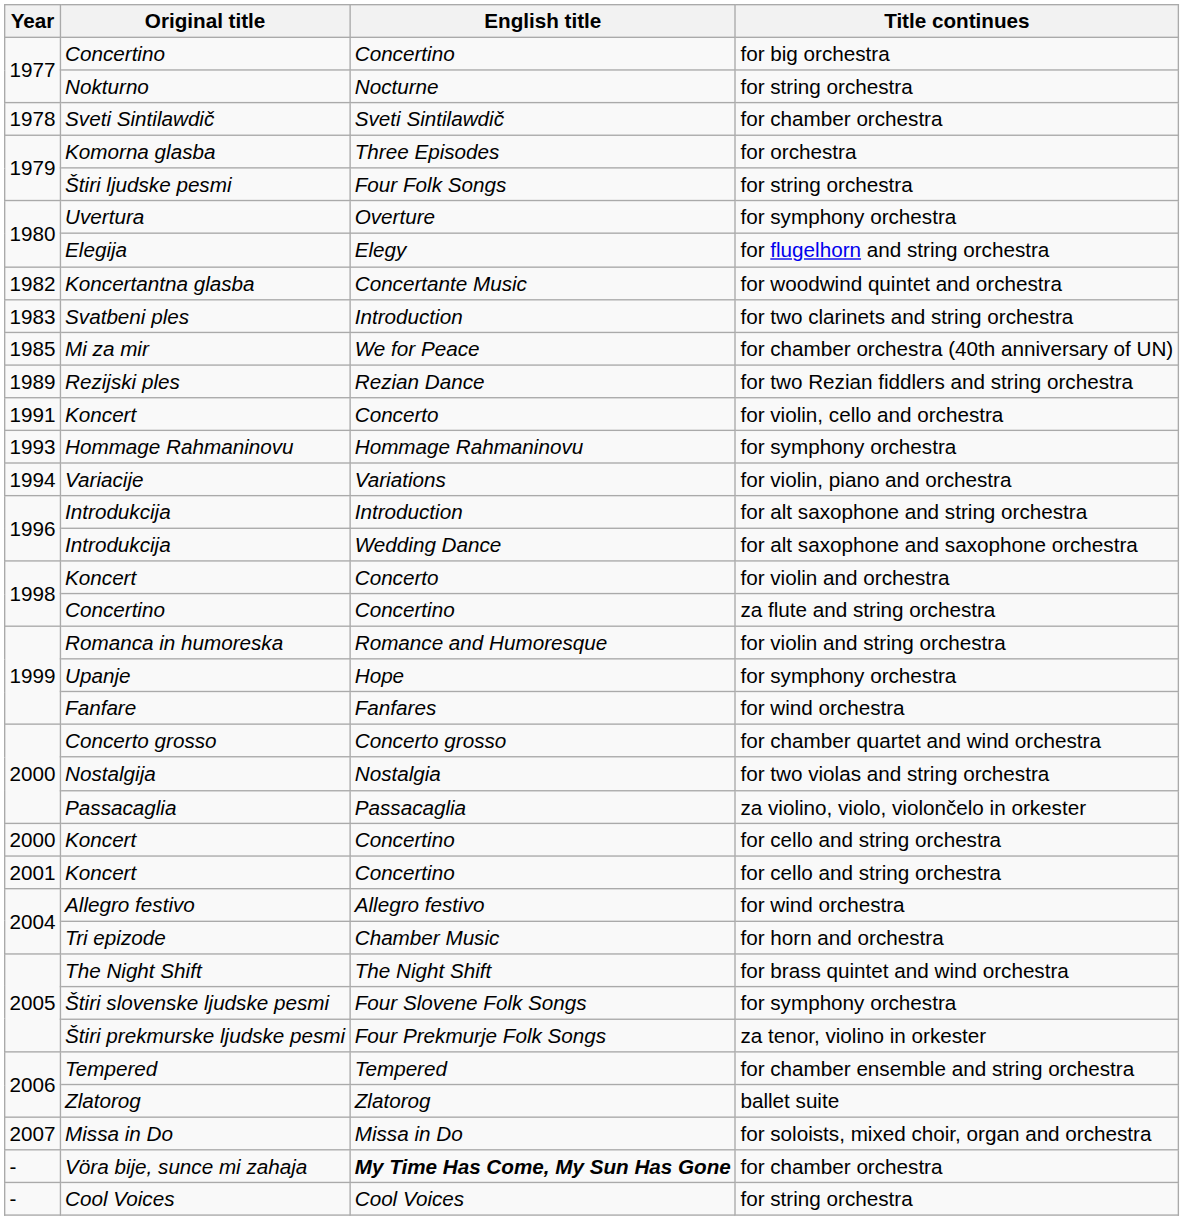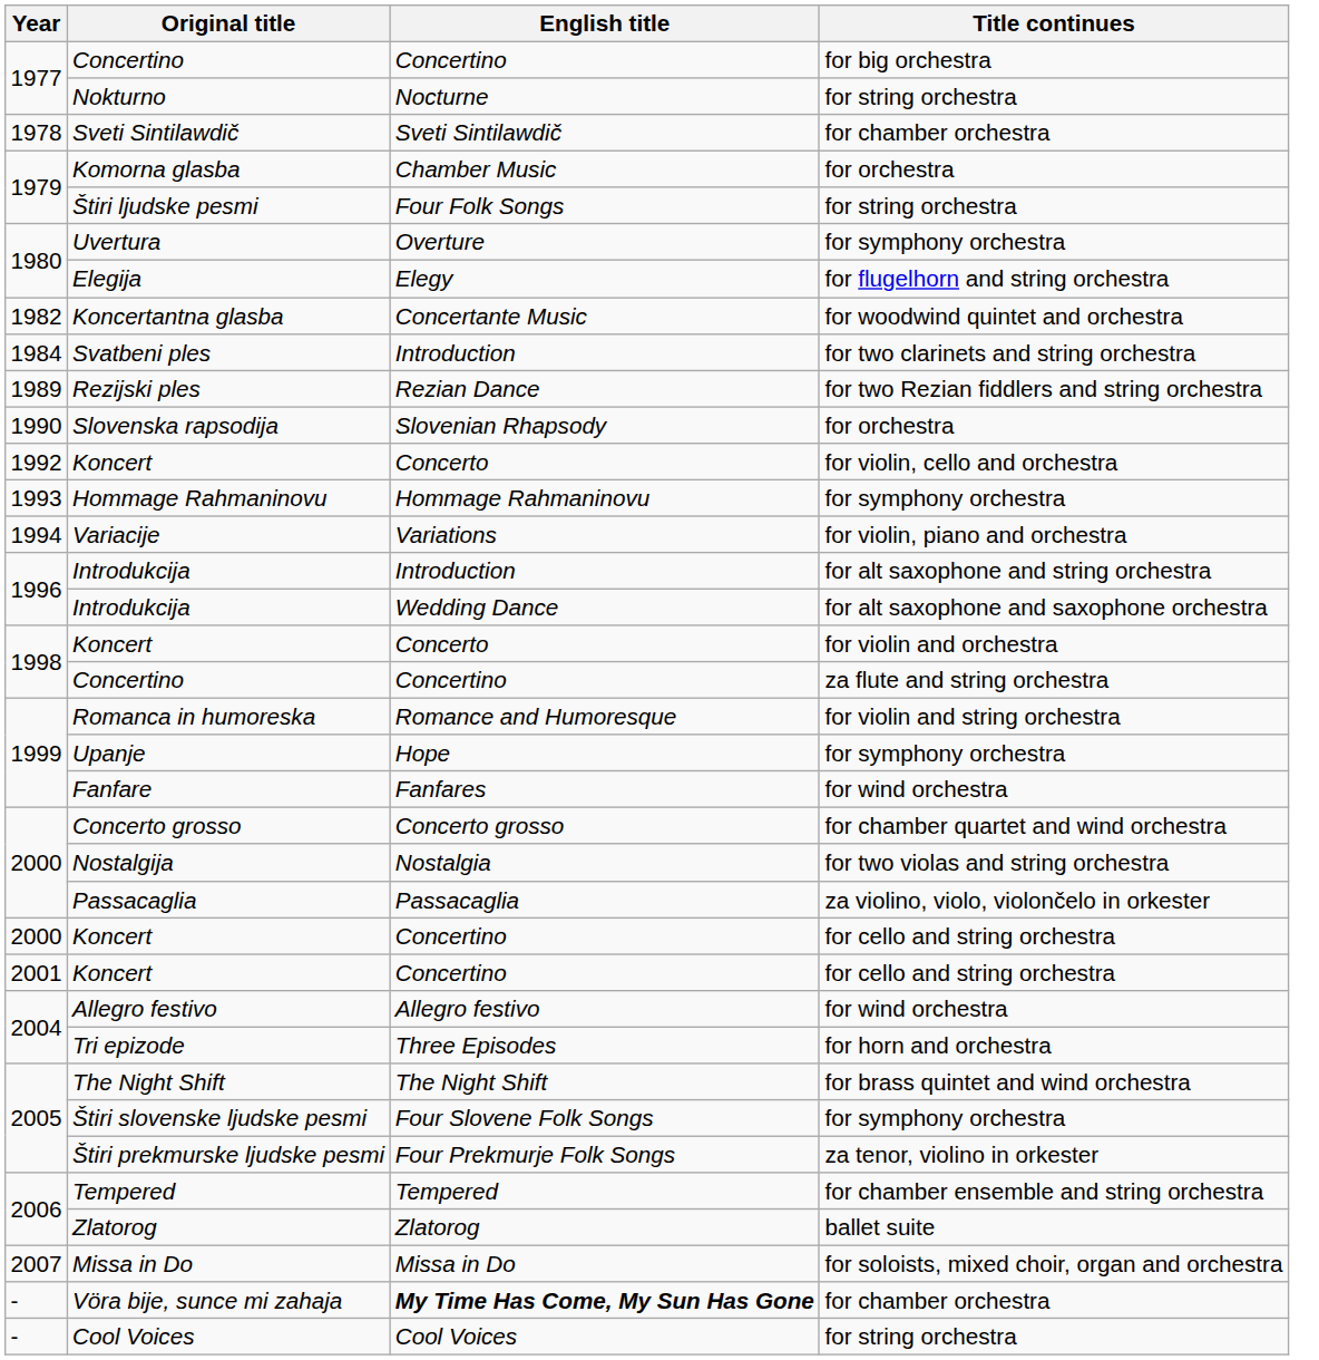 <table class="wikitable" style="font-size: 95%;">
 <tr>
 <th>Year</th>
 <th>Original title</th>
 <th>English title</th>
 <th>Title continues</th>
 </tr>
 <tr>
 <td rowspan="2">1977</td>
 <td><em>Concertino</em></td>
 <td><em>Concertino</em></td>
 <td>for big orchestra</td>
 </tr>
 <tr>
 <td><em>Nokturno</em></td>
 <td><em>Nocturne</em></td>
 <td>for string orchestra</td>
 </tr>
 <tr>
 <td>1978</td>
 <td><em>Sveti Sintilawdič</em></td>
 <td><em>Sveti Sintilawdič</em></td>
 <td>for chamber orchestra</td>
 </tr>
 <tr>
 <td rowspan="2">1979</td>
 <td><em>Komorna glasba</em></td>
-<td><em>Three Episodes</em></td>
+<td><em>Chamber Music</em></td>
 <td>for orchestra</td>
 </tr>
 <tr>
 <td><em>Štiri ljudske pesmi</em></td>
 <td><em>Four Folk Songs</em></td>
 <td>for string orchestra</td>
 </tr>
 <tr>
 <td rowspan="2">1980</td>
 <td><em>Uvertura</em></td>
 <td><em>Overture</em></td>
 <td>for symphony orchestra</td>
 </tr>
 <tr>
 <td><em>Elegija</em></td>
 <td><em>Elegy</em></td>
 <td>for <a href='#'>flugelhorn</a> and string orchestra</td>
 </tr>
 <tr>
 <td>1982</td>
 <td><em>Koncertantna glasba</em></td>
 <td><em>Concertante Music</em></td>
 <td>for woodwind quintet and orchestra</td>
 </tr>
 <tr>
-<td>1983</td>
+<td>1984</td>
 <td><em>Svatbeni ples</em></td>
 <td><em>Introduction</em></td>
 <td>for two clarinets and string orchestra</td>
-</tr>
-<tr>
-<td>1985</td>
-<td><em>Mi za mir</em></td>
-<td><em>We for Peace</em></td>
-<td>for chamber orchestra (40th anniversary of UN)</td>
 </tr>
 <tr>
 <td>1989</td>
 <td><em>Rezijski ples</em></td>
 <td><em>Rezian Dance</em></td>
 <td>for two Rezian fiddlers and string orchestra</td>
 </tr>
 <tr>
-<td>1991</td>
+<td>1990</td>
+<td><em>Slovenska rapsodija</em></td>
+<td><em>Slovenian Rhapsody</em></td>
+<td>for orchestra</td>
+</tr>
+<tr>
+<td>1992</td>
 <td><em>Koncert</em></td>
 <td><em>Concerto</em></td>
 <td>for violin, cello and orchestra</td>
 </tr>
 <tr>
 <td>1993</td>
 <td><em>Hommage Rahmaninovu</em></td>
 <td><em>Hommage Rahmaninovu</em></td>
 <td>for symphony orchestra</td>
 </tr>
 <tr>
 <td>1994</td>
 <td><em>Variacije</em></td>
 <td><em>Variations</em></td>
 <td>for violin, piano and orchestra</td>
 </tr>
 <tr>
 <td rowspan="2">1996</td>
 <td><em>Introdukcija</em></td>
 <td><em>Introduction</em></td>
 <td>for alt saxophone and string orchestra</td>
 </tr>
 <tr>
 <td><em>Introdukcija</em></td>
 <td><em>Wedding Dance</em></td>
 <td>for alt saxophone and saxophone orchestra</td>
 </tr>
 <tr>
 <td rowspan="2">1998</td>
 <td><em>Koncert</em></td>
 <td><em>Concerto</em></td>
 <td>for violin and orchestra</td>
 </tr>
 <tr>
 <td><em>Concertino</em></td>
 <td><em>Concertino</em></td>
 <td>za flute and string orchestra</td>
 </tr>
 <tr>
 <td rowspan="3">1999</td>
 <td><em>Romanca in humoreska</em></td>
 <td><em>Romance and Humoresque</em></td>
 <td>for violin and string orchestra</td>
 </tr>
 <tr>
 <td><em>Upanje</em></td>
 <td><em>Hope</em></td>
 <td>for symphony orchestra</td>
 </tr>
 <tr>
 <td><em>Fanfare</em></td>
 <td><em>Fanfares</em></td>
 <td>for wind orchestra</td>
 </tr>
 <tr>
 <td rowspan="3">2000</td>
 <td><em>Concerto grosso</em></td>
 <td><em>Concerto grosso</em></td>
 <td>for chamber quartet and wind orchestra</td>
 </tr>
 <tr>
 <td><em>Nostalgija</em></td>
 <td><em>Nostalgia</em></td>
 <td>for two violas and string orchestra</td>
 </tr>
 <tr>
 <td><em>Passacaglia</em></td>
 <td><em>Passacaglia</em></td>
 <td>za violino, violo, violončelo in orkester</td>
 </tr>
 <tr>
 <td>2000</td>
 <td><em>Koncert</em></td>
 <td><em>Concertino</em></td>
 <td>for cello and string orchestra</td>
 </tr>
 <tr>
 <td>2001</td>
 <td><em>Koncert</em></td>
 <td><em>Concertino</em></td>
 <td>for cello and string orchestra</td>
 </tr>
 <tr>
 <td rowspan="2">2004</td>
 <td><em>Allegro festivo</em></td>
 <td><em>Allegro festivo</em></td>
 <td>for wind orchestra</td>
 </tr>
 <tr>
 <td><em>Tri epizode</em></td>
-<td><em>Chamber Music</em></td>
+<td><em>Three Episodes</em></td>
 <td>for horn and orchestra</td>
 </tr>
 <tr>
 <td rowspan="3">2005</td>
 <td><em>The Night Shift</em></td>
 <td><em>The Night Shift</em></td>
 <td>for brass quintet and wind orchestra</td>
 </tr>
 <tr>
 <td><em>Štiri slovenske ljudske pesmi</em></td>
 <td><em>Four Slovene Folk Songs</em></td>
 <td>for symphony orchestra</td>
 </tr>
 <tr>
 <td><em>Štiri prekmurske ljudske pesmi</em></td>
 <td><em>Four Prekmurje Folk Songs</em></td>
 <td>za tenor, violino in orkester</td>
 </tr>
 <tr>
 <td rowspan="2">2006</td>
 <td><em>Tempered</em></td>
 <td><em>Tempered</em></td>
 <td>for chamber ensemble and string orchestra</td>
 </tr>
 <tr>
 <td><em>Zlatorog</em></td>
 <td><em>Zlatorog</em></td>
 <td>ballet suite</td>
 </tr>
 <tr>
 <td>2007</td>
 <td><em>Missa in Do</em></td>
 <td><em>Missa in Do</em></td>
 <td>for soloists, mixed choir, organ and orchestra</td>
 </tr>
 <tr>
 <td>-</td>
 <td><em>Vöra bije, sunce mi zahaja</em></td>
 <td><strong><em>My Time Has Come, My Sun Has Gone</em></strong></td>
 <td>for chamber orchestra</td>
 </tr>
 <tr>
 <td>-</td>
 <td><em>Cool Voices</em></td>
 <td><em>Cool Voices</em></td>
 <td>for string orchestra</td>
 </tr>
 </table>
